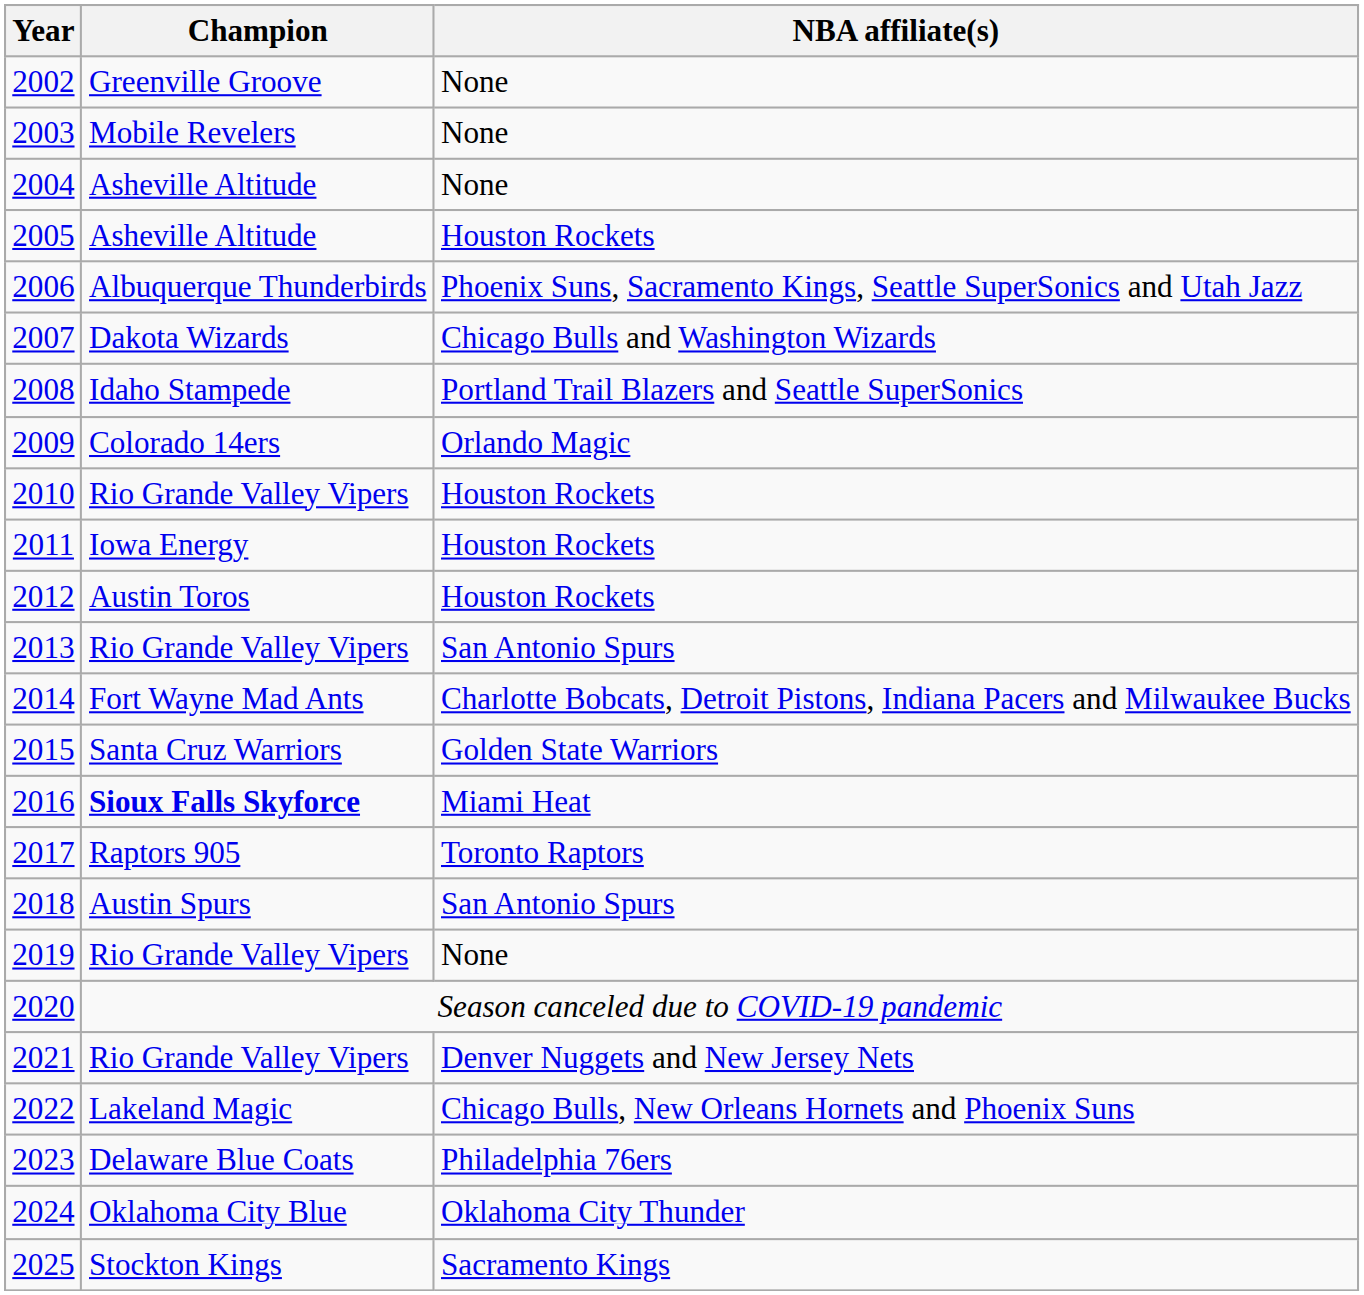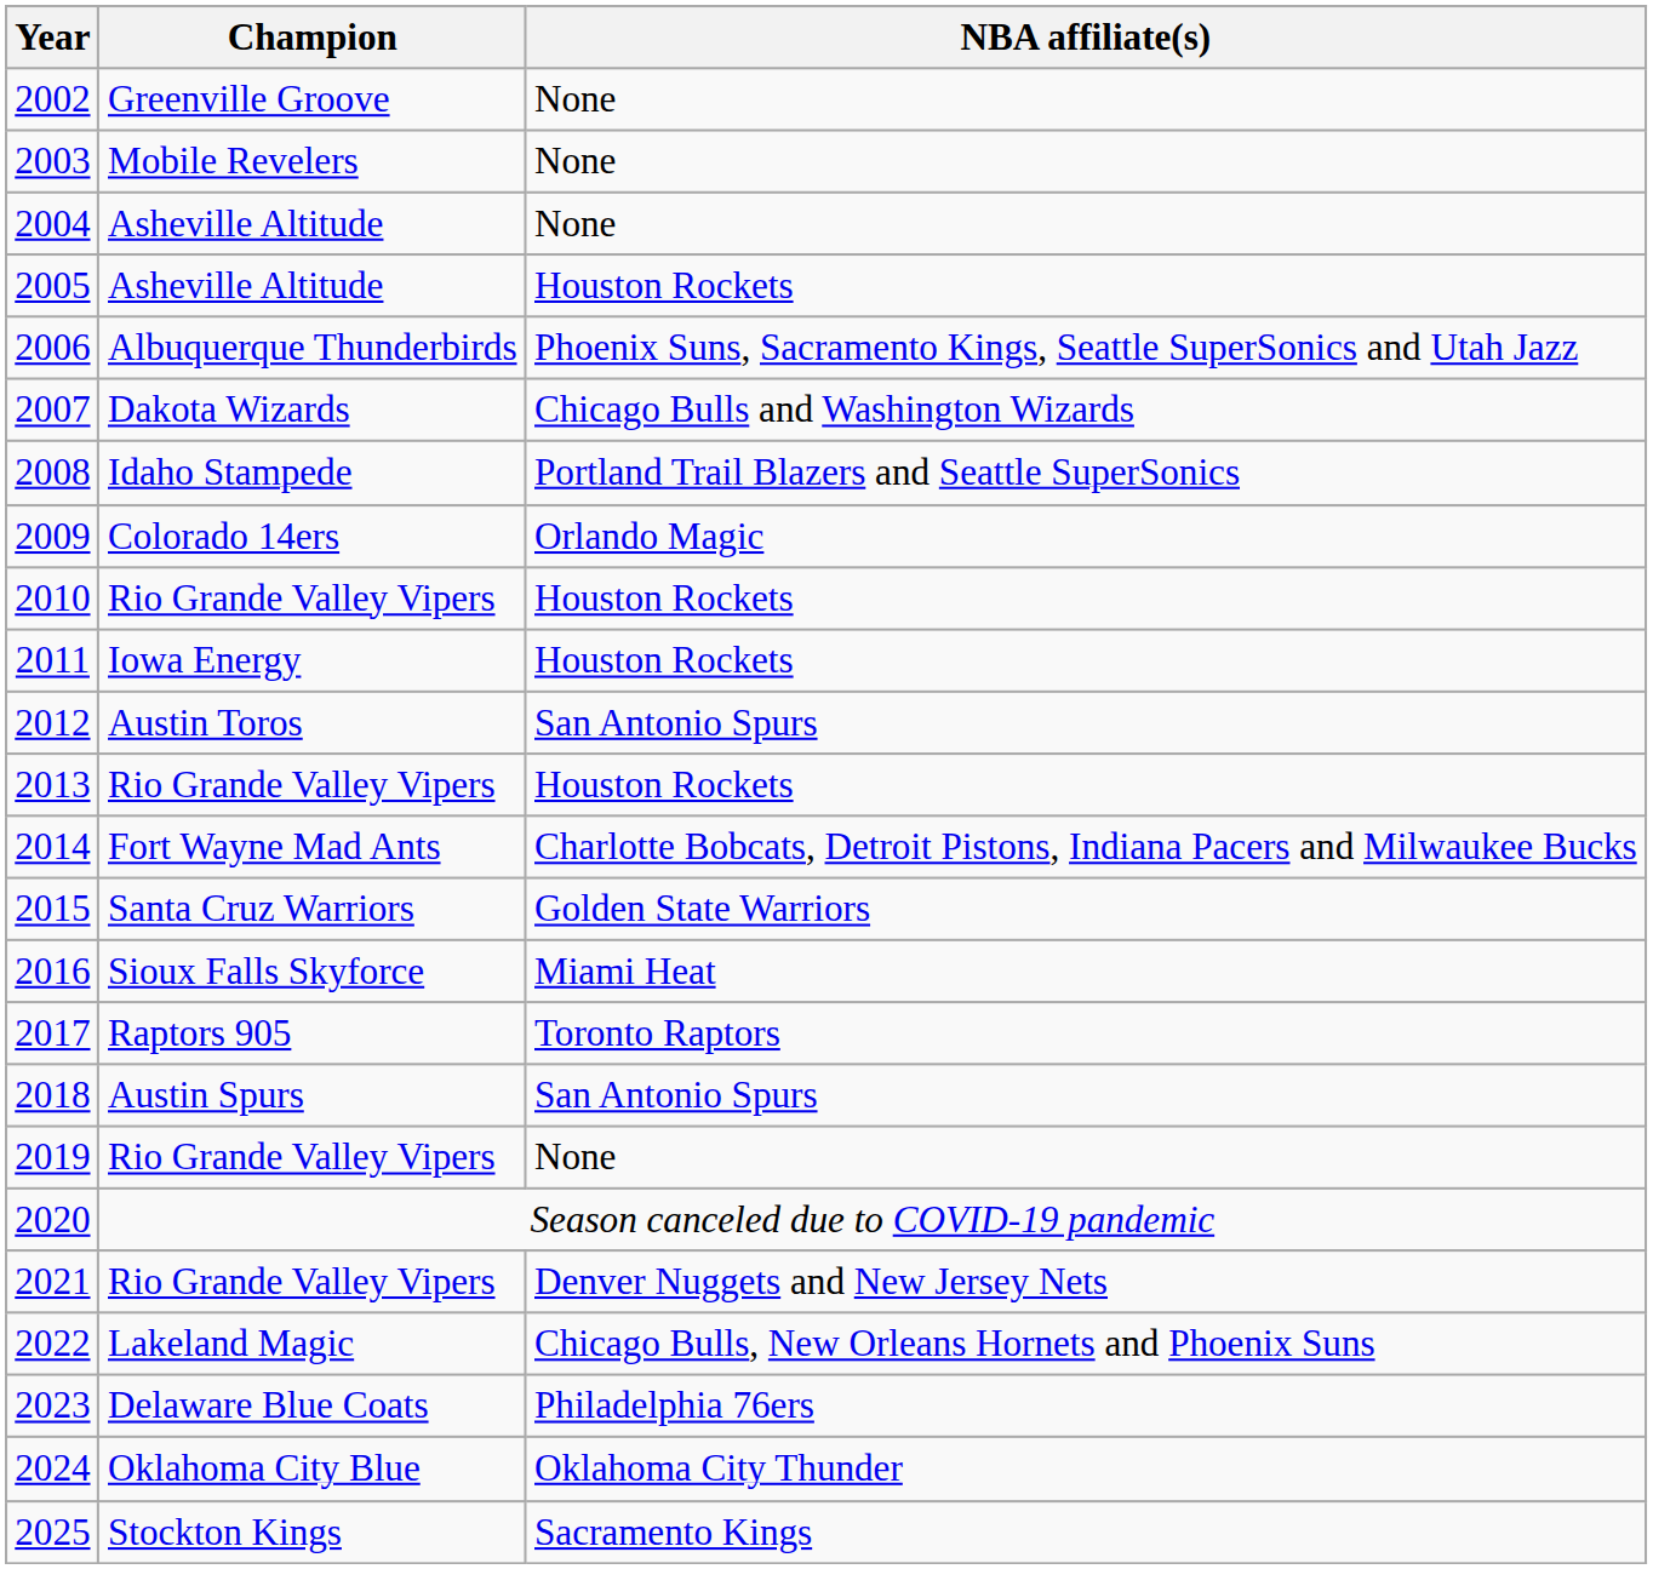 <table class="wikitable sortable" style="text-align:left; font-size:95%">
 <tr>
 <th>Year</th>
 <th>Champion</th>
 <th>NBA affiliate(s)</th>
 </tr>
 <tr>
 <td align=center><a href='#'>2002</a></td>
 <td><a href='#'>Greenville Groove</a></td>
 <td>None</td>
 </tr>
 <tr>
 <td align=center><a href='#'>2003</a></td>
 <td><a href='#'>Mobile Revelers</a></td>
 <td>None</td>
 </tr>
 <tr>
 <td align=center><a href='#'>2004</a></td>
 <td><a href='#'>Asheville Altitude</a></td>
 <td>None</td>
 </tr>
 <tr>
 <td align=center><a href='#'>2005</a></td>
 <td><a href='#'>Asheville Altitude</a></td>
 <td><a href='#'>Houston Rockets</a></td>
 </tr>
 <tr>
 <td align=center><a href='#'>2006</a></td>
 <td><a href='#'>Albuquerque Thunderbirds</a></td>
 <td><a href='#'>Phoenix Suns</a>, <a href='#'>Sacramento Kings</a>, <a href='#'>Seattle SuperSonics</a> and <a href='#'>Utah Jazz</a></td>
 </tr>
 <tr>
 <td align=center><a href='#'>2007</a></td>
 <td><a href='#'>Dakota Wizards</a></td>
 <td><a href='#'>Chicago Bulls</a> and <a href='#'>Washington Wizards</a></td>
 </tr>
 <tr>
 <td align=center><a href='#'>2008</a></td>
 <td><a href='#'>Idaho Stampede</a></td>
 <td><a href='#'>Portland Trail Blazers</a> and <a href='#'>Seattle SuperSonics</a></td>
 </tr>
 <tr>
 <td align=center><a href='#'>2009</a></td>
 <td><a href='#'>Colorado 14ers</a></td>
 <td><a href='#'>Orlando Magic</a></td>
 </tr>
 <tr>
 <td align=center><a href='#'>2010</a></td>
 <td><a href='#'>Rio Grande Valley Vipers</a></td>
 <td><a href='#'>Houston Rockets</a></td>
 </tr>
 <tr>
 <td align=center><a href='#'>2011</a></td>
 <td><a href='#'>Iowa Energy</a></td>
 <td><a href='#'>Houston Rockets</a></td>
 </tr>
 <tr>
 <td align=center><a href='#'>2012</a></td>
 <td><a href='#'>Austin Toros</a></td>
-<td><a href='#'>Houston Rockets</a></td>
+<td><a href='#'>San Antonio Spurs</a></td>
 </tr>
 <tr>
 <td align=center><a href='#'>2013</a></td>
 <td><a href='#'>Rio Grande Valley Vipers</a></td>
-<td><a href='#'>San Antonio Spurs</a></td>
+<td><a href='#'>Houston Rockets</a></td>
 </tr>
 <tr>
 <td align=center><a href='#'>2014</a></td>
 <td><a href='#'>Fort Wayne Mad Ants</a></td>
 <td><a href='#'>Charlotte Bobcats</a>, <a href='#'>Detroit Pistons</a>,  <a href='#'>Indiana Pacers</a> and <a href='#'>Milwaukee Bucks</a></td>
 </tr>
 <tr>
 <td align=center><a href='#'>2015</a></td>
 <td><a href='#'>Santa Cruz Warriors</a></td>
 <td><a href='#'>Golden State Warriors</a></td>
 </tr>
 <tr>
 <td align=center><a href='#'>2016</a></td>
-<td><strong><a href='#'>Sioux Falls Skyforce</a></strong></td>
+<td><a href='#'>Sioux Falls Skyforce</a></td>
 <td><a href='#'>Miami Heat</a></td>
 </tr>
 <tr>
 <td align=center><a href='#'>2017</a></td>
 <td><a href='#'>Raptors 905</a></td>
 <td><a href='#'>Toronto Raptors</a></td>
 </tr>
 <tr>
 <td align=center><a href='#'>2018</a></td>
 <td><a href='#'>Austin Spurs</a></td>
 <td><a href='#'>San Antonio Spurs</a></td>
 </tr>
 <tr>
 <td align=center><a href='#'>2019</a></td>
 <td><a href='#'>Rio Grande Valley Vipers</a></td>
 <td>None</td>
 </tr>
 <tr>
 <td align=center><a href='#'>2020</a></td>
 <td colspan="2" style="text-align:center;"><em>Season canceled due to <a href='#'>COVID-19 pandemic</a></em></td>
 </tr>
 <tr>
 <td align=center><a href='#'>2021</a></td>
 <td><a href='#'>Rio Grande Valley Vipers</a></td>
 <td><a href='#'>Denver Nuggets</a> and <a href='#'>New Jersey Nets</a></td>
 </tr>
 <tr>
 <td align=center><a href='#'>2022</a></td>
 <td><a href='#'>Lakeland Magic</a></td>
 <td><a href='#'>Chicago Bulls</a>, <a href='#'>New Orleans Hornets</a> and <a href='#'>Phoenix Suns</a></td>
 </tr>
 <tr>
 <td align=center><a href='#'>2023</a></td>
 <td><a href='#'>Delaware Blue Coats</a></td>
 <td><a href='#'>Philadelphia 76ers</a></td>
 </tr>
 <tr>
 <td align=center><a href='#'>2024</a></td>
 <td><a href='#'>Oklahoma City Blue</a></td>
 <td><a href='#'>Oklahoma City Thunder</a></td>
 </tr>
 <tr>
 <td align=center><a href='#'>2025</a></td>
 <td><a href='#'>Stockton Kings</a></td>
 <td><a href='#'>Sacramento Kings</a></td>
 </tr>
 </table>
